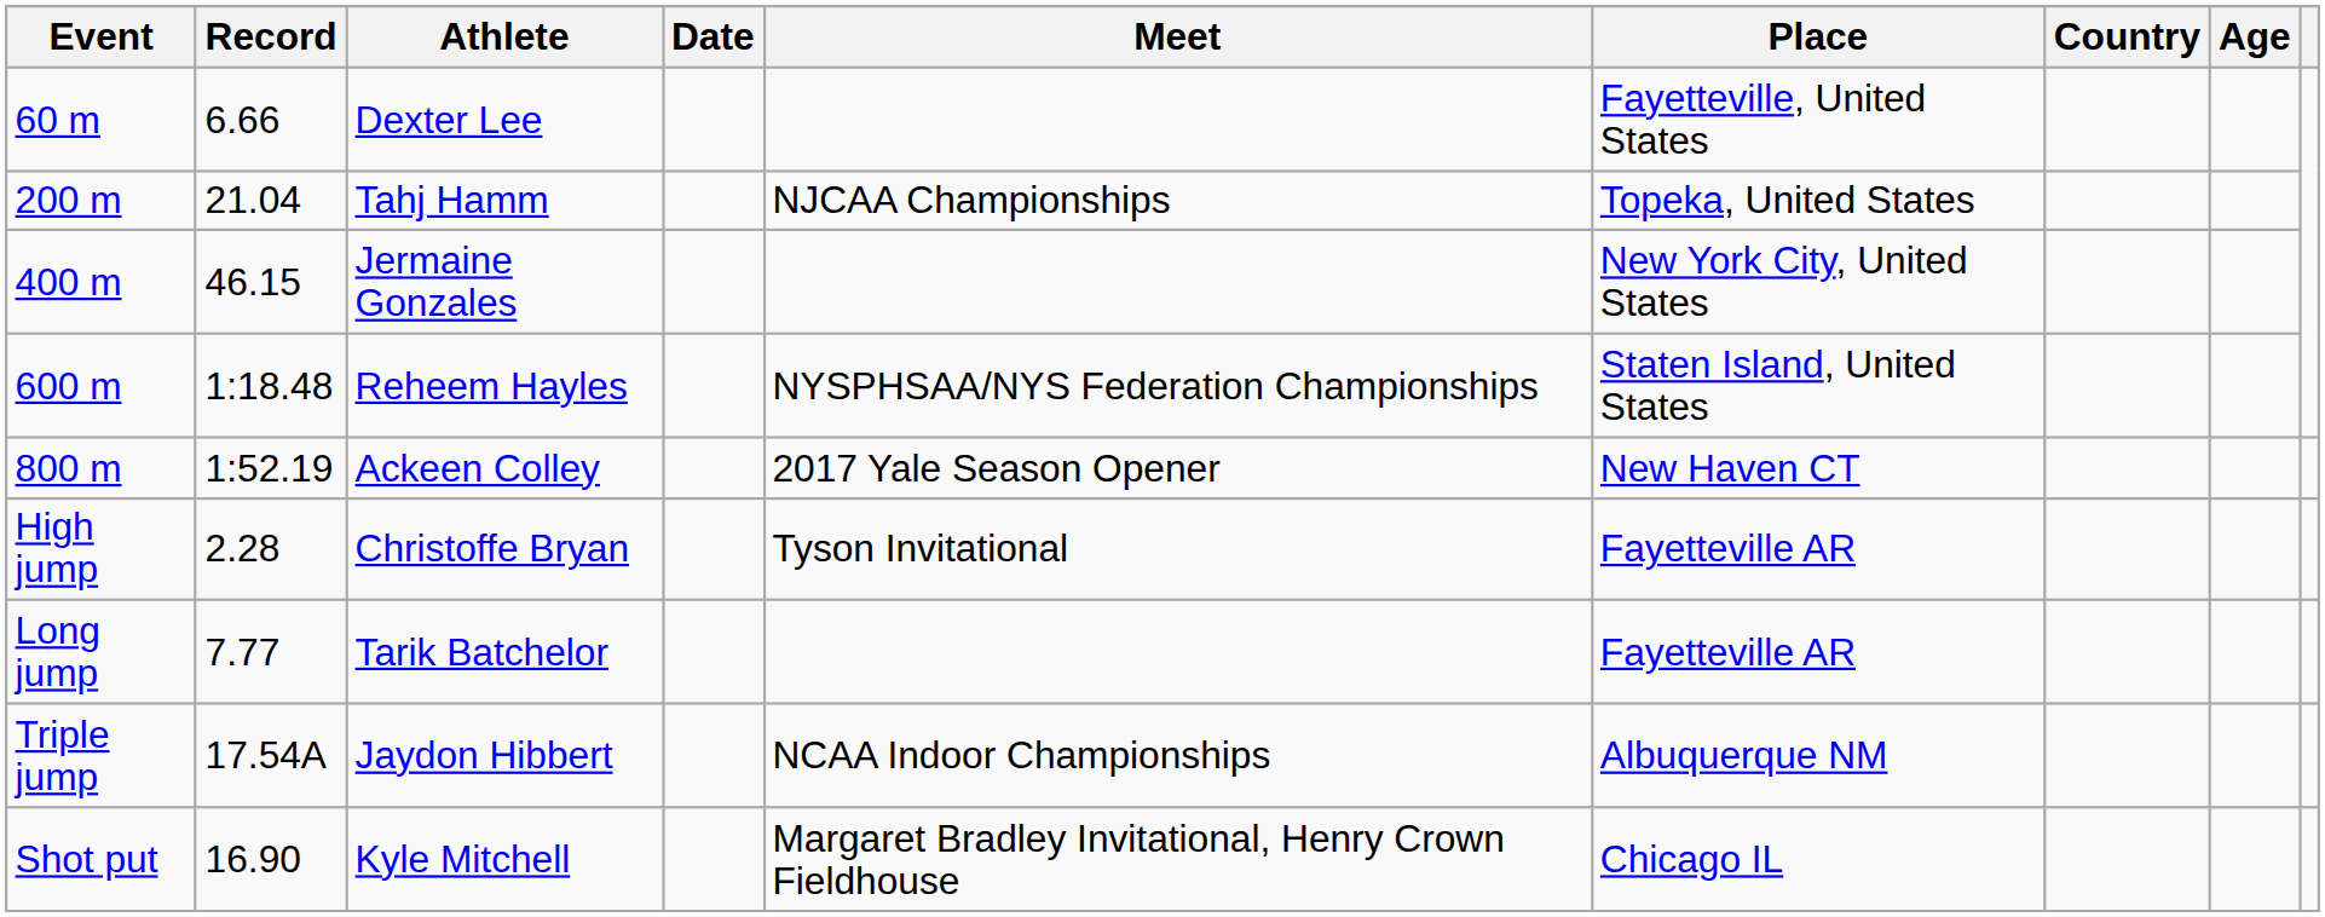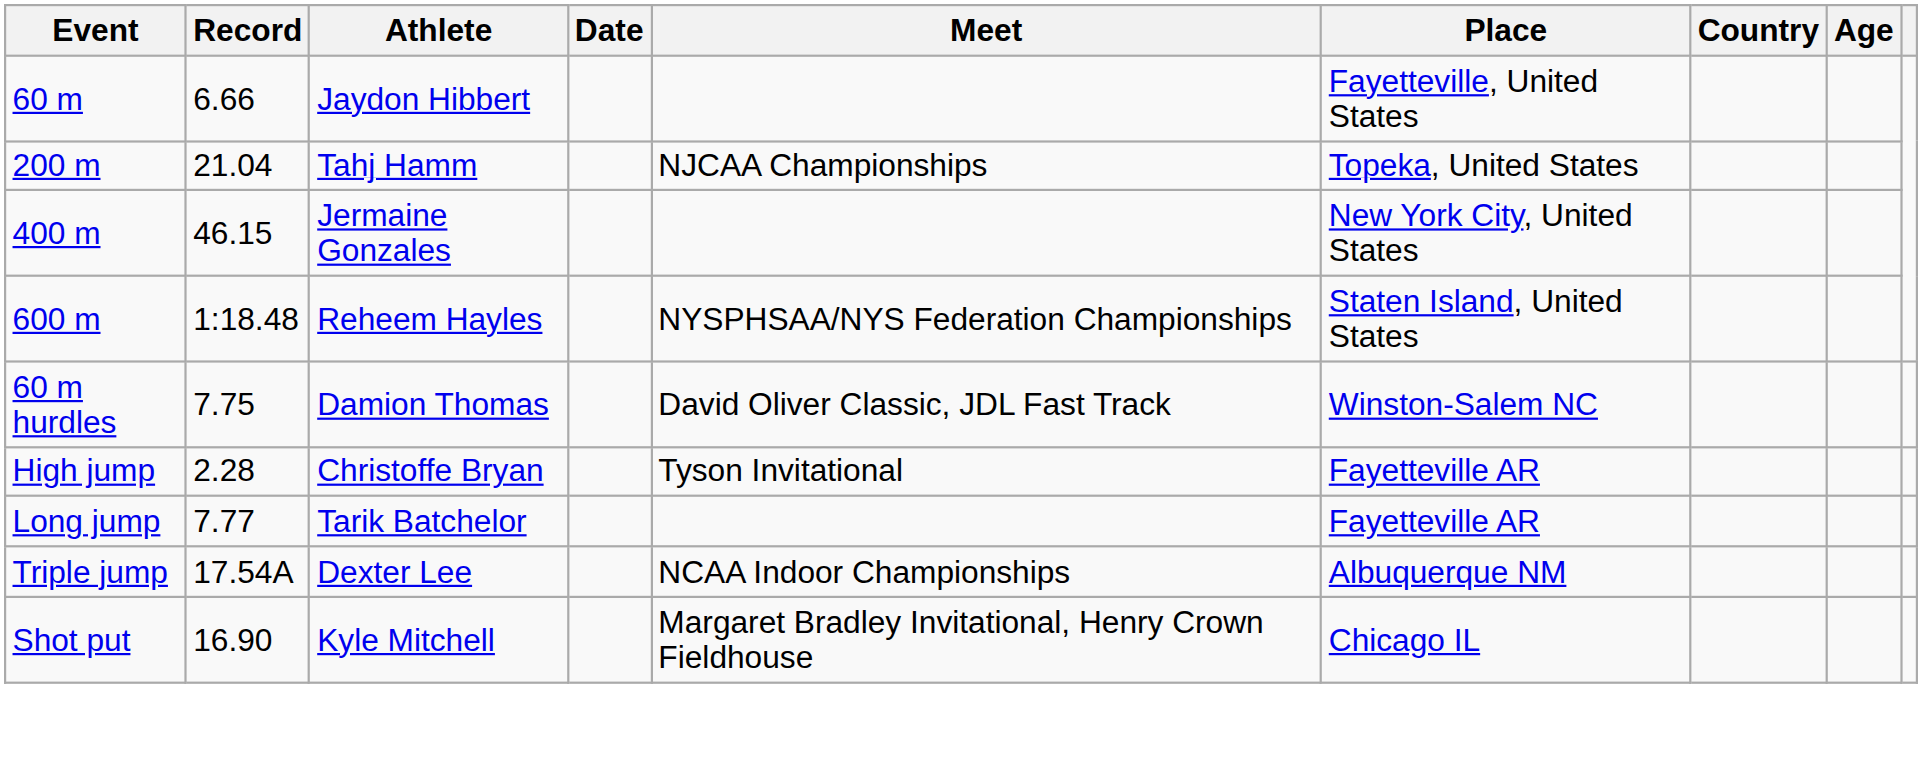 <table class="wikitable sortable" style="font-size: 90%;">
 <tr>
 <th>Event</th>
 <th>Record</th>
 <th>Athlete</th>
 <th>Date</th>
 <th>Meet</th>
 <th>Place</th>
 <th>Country</th>
 <th>Age</th>
 <th></th>
 </tr>
 <tr>
 <td><a href='#'>60 m</a></td>
 <td>6.66</td>
-<td><a href='#'>Dexter Lee</a></td>
+<td><a href='#'>Jaydon Hibbert</a></td>
 <td></td>
 <td></td>
 <td><a href='#'>Fayetteville</a>, United States</td>
 <td></td>
 <td></td>
 </tr>
 <tr>
 <td><a href='#'>200 m</a></td>
 <td>21.04</td>
 <td><a href='#'>Tahj Hamm</a></td>
 <td></td>
 <td>NJCAA Championships</td>
 <td><a href='#'>Topeka</a>, United States</td>
 <td></td>
 <td></td>
 </tr>
 <tr>
 <td><a href='#'>400 m</a></td>
 <td>46.15</td>
 <td><a href='#'>Jermaine Gonzales</a></td>
 <td></td>
 <td></td>
 <td><a href='#'>New York City</a>, United States</td>
 <td></td>
 <td></td>
 </tr>
 <tr>
 <td><a href='#'>600 m</a></td>
 <td>1:18.48</td>
 <td><a href='#'>Reheem Hayles</a></td>
 <td></td>
 <td>NYSPHSAA/NYS Federation Championships</td>
 <td><a href='#'>Staten Island</a>, United States</td>
 <td></td>
 <td></td>
 </tr>
 <tr>
-<td><a href='#'>800 m</a></td>
-<td>1:52.19</td>
-<td><a href='#'>Ackeen Colley</a></td>
+<td><a href='#'>60 m hurdles</a></td>
+<td>7.75</td>
+<td><a href='#'>Damion Thomas</a></td>
 <td></td>
-<td>2017 Yale Season Opener</td>
-<td><a href='#'>New Haven CT</a></td>
+<td>David Oliver Classic, JDL Fast Track</td>
+<td><a href='#'>Winston-Salem NC</a></td>
 <td></td>
 <td></td>
 <td></td>
 </tr>
 <tr>
 <td><a href='#'>High jump</a></td>
 <td>2.28</td>
 <td><a href='#'>Christoffe Bryan</a></td>
 <td></td>
 <td>Tyson Invitational</td>
 <td><a href='#'>Fayetteville AR</a></td>
 <td></td>
 <td></td>
 <td></td>
 </tr>
 <tr>
 <td><a href='#'>Long jump</a></td>
 <td>7.77</td>
 <td><a href='#'>Tarik Batchelor</a></td>
 <td></td>
 <td></td>
 <td><a href='#'>Fayetteville AR</a></td>
 <td></td>
 <td></td>
 <td></td>
 </tr>
 <tr>
 <td><a href='#'>Triple jump</a></td>
 <td>17.54A</td>
-<td><a href='#'>Jaydon Hibbert</a></td>
+<td><a href='#'>Dexter Lee</a></td>
 <td></td>
 <td>NCAA Indoor Championships</td>
 <td><a href='#'>Albuquerque NM</a></td>
 <td></td>
 <td></td>
 <td></td>
 </tr>
 <tr>
 <td><a href='#'>Shot put</a></td>
 <td>16.90</td>
 <td><a href='#'>Kyle Mitchell</a></td>
 <td></td>
 <td>Margaret Bradley Invitational, Henry Crown Fieldhouse</td>
 <td><a href='#'>Chicago IL</a></td>
 <td></td>
 <td></td>
 <td></td>
 </tr>
 </table>
